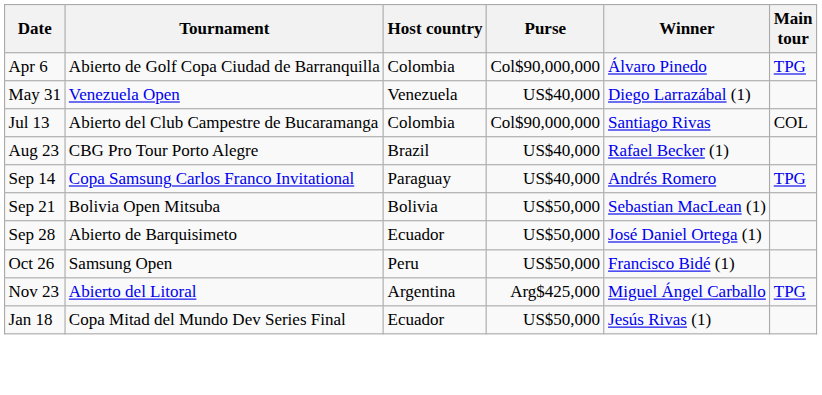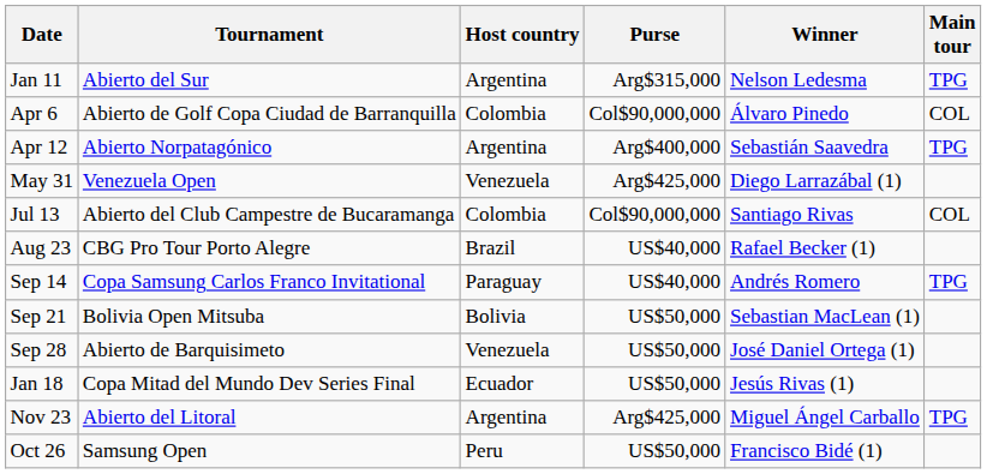 <table class="wikitable" style="font-size:95%;">
 <tr>
 <th>Date</th>
 <th>Tournament</th>
 <th>Host country</th>
 <th>Purse</th>
 <th>Winner</th>
 <th>Main<br>tour</th>
 </tr>
 <tr>
+<td>Jan 11</td>
+<td><a href='#'>Abierto del Sur</a></td>
+<td>Argentina</td>
+<td align=right>Arg$315,000</td>
+<td> <a href='#'>Nelson Ledesma</a></td>
+<td><a href='#'>TPG</a></td>
+</tr>
+<tr>
 <td>Apr 6</td>
 <td>Abierto de Golf Copa Ciudad de Barranquilla</td>
 <td>Colombia</td>
 <td align=right>Col$90,000,000</td>
 <td> <a href='#'>Álvaro Pinedo</a></td>
+<td>COL</td>
+</tr>
+<tr>
+<td>Apr 12</td>
+<td><a href='#'>Abierto Norpatagónico</a></td>
+<td>Argentina</td>
+<td align=right>Arg$400,000</td>
+<td> <a href='#'>Sebastián Saavedra</a></td>
 <td><a href='#'>TPG</a></td>
 </tr>
 <tr>
 <td>May 31</td>
 <td><a href='#'>Venezuela Open</a></td>
 <td>Venezuela</td>
-<td align=right>US$40,000</td>
+<td align=right>Arg$425,000</td>
 <td> <a href='#'>Diego Larrazábal</a> (1)</td>
 <td></td>
 </tr>
 <tr>
 <td>Jul 13</td>
 <td>Abierto del Club Campestre de Bucaramanga</td>
 <td>Colombia</td>
 <td align=right>Col$90,000,000</td>
 <td> <a href='#'>Santiago Rivas</a></td>
 <td>COL</td>
 </tr>
 <tr>
 <td>Aug 23</td>
 <td>CBG Pro Tour Porto Alegre</td>
 <td>Brazil</td>
 <td align=right>US$40,000</td>
 <td> <a href='#'>Rafael Becker</a> (1)</td>
 <td></td>
 </tr>
 <tr>
 <td>Sep 14</td>
 <td><a href='#'>Copa Samsung Carlos Franco Invitational</a></td>
 <td>Paraguay</td>
 <td align=right>US$40,000</td>
 <td> <a href='#'>Andrés Romero</a></td>
 <td><a href='#'>TPG</a></td>
 </tr>
 <tr>
 <td>Sep 21</td>
 <td>Bolivia Open Mitsuba</td>
 <td>Bolivia</td>
 <td align=right>US$50,000</td>
 <td> <a href='#'>Sebastian MacLean</a> (1)</td>
 <td></td>
 </tr>
 <tr>
 <td>Sep 28</td>
 <td>Abierto de Barquisimeto</td>
-<td>Ecuador</td>
+<td>Venezuela</td>
 <td align=right>US$50,000</td>
 <td> <a href='#'>José Daniel Ortega</a> (1)</td>
 <td></td>
 </tr>
 <tr>
-<td>Oct 26</td>
-<td>Samsung Open</td>
-<td>Peru</td>
+<td>Jan 18</td>
+<td>Copa Mitad del Mundo Dev Series Final</td>
+<td>Ecuador</td>
 <td align=right>US$50,000</td>
-<td> <a href='#'>Francisco Bidé</a> (1)</td>
+<td> <a href='#'>Jesús Rivas</a> (1)</td>
 <td></td>
 </tr>
 <tr>
 <td>Nov 23</td>
 <td><a href='#'>Abierto del Litoral</a></td>
 <td>Argentina</td>
 <td align=right>Arg$425,000</td>
 <td> <a href='#'>Miguel Ángel Carballo</a></td>
 <td><a href='#'>TPG</a></td>
 </tr>
 <tr>
-<td>Jan 18</td>
-<td>Copa Mitad del Mundo Dev Series Final</td>
-<td>Ecuador</td>
+<td>Oct 26</td>
+<td>Samsung Open</td>
+<td>Peru</td>
 <td align=right>US$50,000</td>
-<td> <a href='#'>Jesús Rivas</a> (1)</td>
+<td> <a href='#'>Francisco Bidé</a> (1)</td>
 <td></td>
 </tr>
 </table>
